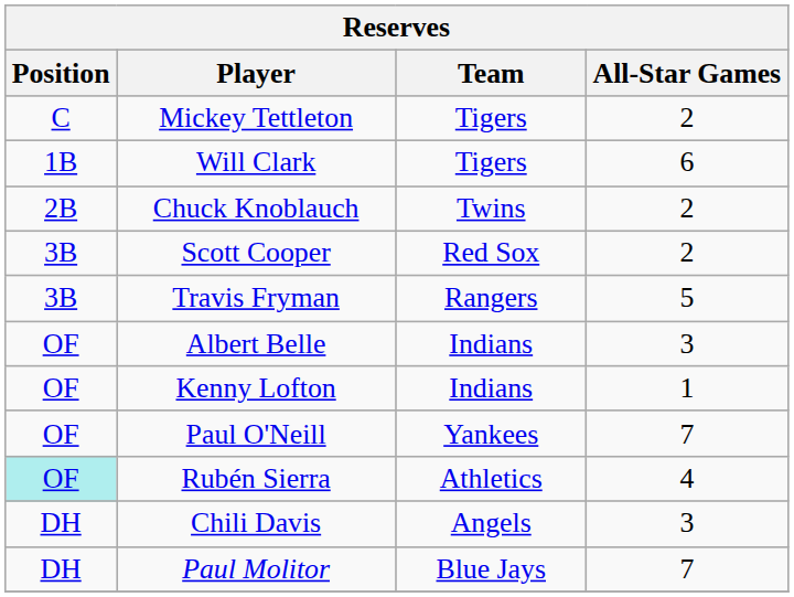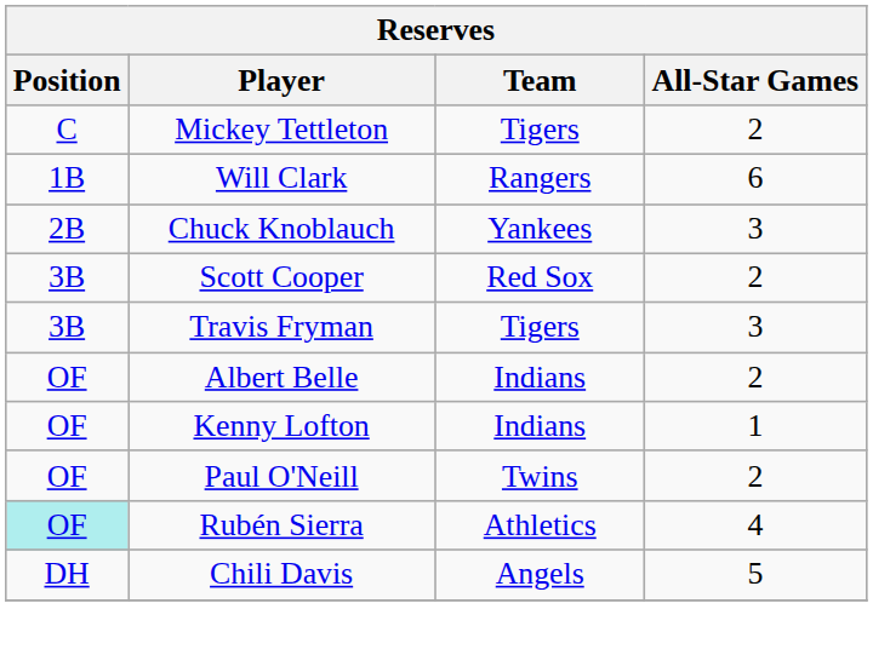 <table class="wikitable" style="font-size: 100%; text-align:center;">
 <tr>
 <th colspan="4">Reserves</th>
 </tr>
 <tr>
 <th>Position</th>
 <th width="150">Player</th>
 <th width="100">Team</th>
 <th>All-Star Games</th>
 </tr>
 <tr>
 <td><a href='#'>C</a></td>
 <td><a href='#'>Mickey Tettleton</a></td>
 <td><a href='#'>Tigers</a></td>
 <td>2</td>
 </tr>
 <tr>
 <td><a href='#'>1B</a></td>
 <td><a href='#'>Will Clark</a></td>
-<td><a href='#'>Tigers</a></td>
+<td><a href='#'>Rangers</a></td>
 <td>6</td>
 </tr>
 <tr>
 <td><a href='#'>2B</a></td>
 <td><a href='#'>Chuck Knoblauch</a></td>
-<td><a href='#'>Twins</a></td>
-<td>2</td>
+<td><a href='#'>Yankees</a></td>
+<td>3</td>
 </tr>
 <tr>
 <td><a href='#'>3B</a></td>
 <td><a href='#'>Scott Cooper</a></td>
 <td><a href='#'>Red Sox</a></td>
 <td>2</td>
 </tr>
 <tr>
 <td><a href='#'>3B</a></td>
 <td><a href='#'>Travis Fryman</a></td>
-<td><a href='#'>Rangers</a></td>
-<td>5</td>
+<td><a href='#'>Tigers</a></td>
+<td>3</td>
 </tr>
 <tr>
 <td><a href='#'>OF</a></td>
 <td><a href='#'>Albert Belle</a></td>
 <td><a href='#'>Indians</a></td>
-<td>3</td>
+<td>2</td>
 </tr>
 <tr>
 <td><a href='#'>OF</a></td>
 <td><a href='#'>Kenny Lofton</a></td>
 <td><a href='#'>Indians</a></td>
 <td>1</td>
 </tr>
 <tr>
 <td><a href='#'>OF</a></td>
 <td><a href='#'>Paul O'Neill</a></td>
-<td><a href='#'>Yankees</a></td>
-<td>7</td>
+<td><a href='#'>Twins</a></td>
+<td>2</td>
 </tr>
 <tr>
 <td style="background: paleturquoise;"><a href='#'>OF</a></td>
 <td><a href='#'>Rubén Sierra</a></td>
 <td><a href='#'>Athletics</a></td>
 <td>4</td>
 </tr>
 <tr>
 <td><a href='#'>DH</a></td>
 <td><a href='#'>Chili Davis</a></td>
 <td><a href='#'>Angels</a></td>
-<td>3</td>
-</tr>
-<tr>
-<td><a href='#'>DH</a></td>
-<td><em><a href='#'>Paul Molitor</a></em></td>
-<td><a href='#'>Blue Jays</a></td>
-<td>7</td>
+<td>5</td>
 </tr>
 <tr>
 </tr>
 </table>
